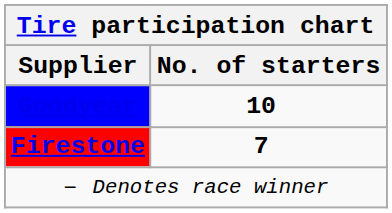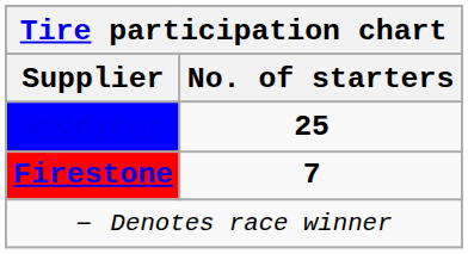 <table class="wikitable">
 <tr>
 <th colspan=2><a href='#'>Tire</a> participation chart</th>
 </tr>
 <tr>
 <th>Supplier</th>
 <th>No. of starters</th>
 </tr>
 <tr>
 <td align="center" style="background:blue;"><strong><a href='#'><span>Goodyear</span></a></strong></td>
-<td align="center"><strong>10</strong> </td>
+<td align="center"><strong>25</strong> </td>
 </tr>
 <tr>
 <td align="center" style="background:red;"><strong><a href='#'><span>Firestone</span></a></strong></td>
 <td align="center"><strong>7</strong> </td>
 </tr>
 <tr>
 <td colspan=2 align=center> – <em><small>Denotes race winner</small></em></td>
 </tr>
 </table>
